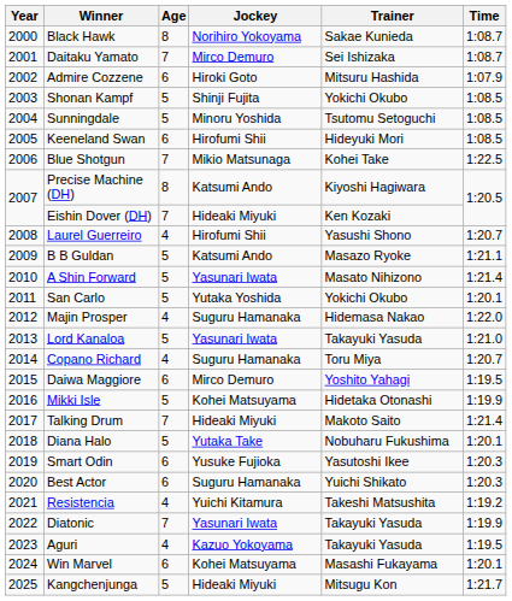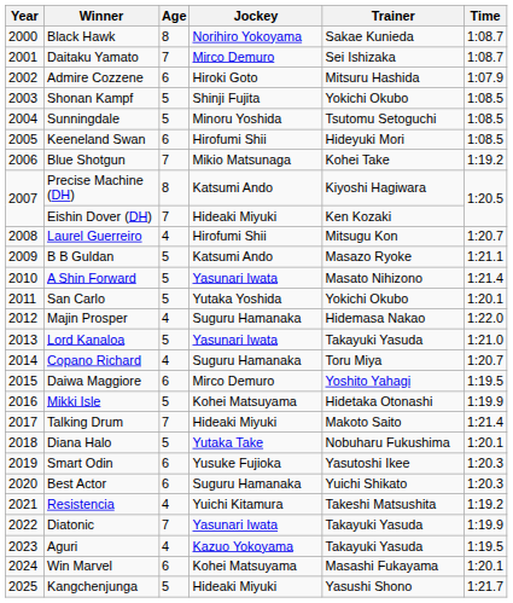 <table class="wikitable sortable" style="font-size:90%">
 <tr>
 <th width="36px">Year<br></th>
 <th width="120px">Winner<br></th>
 <th>Age<br></th>
 <th width="140px">Jockey<br></th>
 <th width="150px">Trainer<br></th>
 <th>Time<br></th>
 </tr>
 <tr>
 <td>2000</td>
 <td>Black Hawk</td>
 <td>8</td>
 <td><a href='#'>Norihiro Yokoyama</a></td>
 <td>Sakae Kunieda</td>
 <td>1:08.7</td>
 </tr>
 <tr>
 <td>2001</td>
 <td>Daitaku Yamato</td>
 <td>7</td>
 <td><a href='#'>Mirco Demuro</a></td>
 <td>Sei Ishizaka</td>
 <td>1:08.7</td>
 </tr>
 <tr>
 <td>2002</td>
 <td>Admire Cozzene</td>
 <td>6</td>
 <td>Hiroki Goto</td>
 <td>Mitsuru Hashida</td>
 <td>1:07.9</td>
 </tr>
 <tr>
 <td>2003</td>
 <td>Shonan Kampf</td>
 <td>5</td>
 <td>Shinji Fujita</td>
 <td>Yokichi Okubo</td>
 <td>1:08.5</td>
 </tr>
 <tr>
 <td>2004</td>
 <td>Sunningdale</td>
 <td>5</td>
 <td>Minoru Yoshida</td>
 <td>Tsutomu Setoguchi</td>
 <td>1:08.5</td>
 </tr>
 <tr>
 <td>2005</td>
 <td>Keeneland Swan</td>
 <td>6</td>
 <td>Hirofumi Shii</td>
 <td>Hideyuki Mori</td>
 <td>1:08.5</td>
 </tr>
 <tr>
 <td>2006</td>
 <td>Blue Shotgun</td>
 <td>7</td>
 <td>Mikio Matsunaga</td>
 <td>Kohei Take</td>
-<td>1:22.5</td>
+<td>1:19.2</td>
 </tr>
 <tr>
 <td rowspan="2">2007</td>
 <td>Precise Machine (<a href='#'>DH</a>)</td>
 <td>8</td>
 <td>Katsumi Ando</td>
 <td>Kiyoshi Hagiwara</td>
 <td rowspan="2">1:20.5</td>
 </tr>
 <tr>
 <td>Eishin Dover (<a href='#'>DH</a>)</td>
 <td>7</td>
 <td>Hideaki Miyuki</td>
 <td>Ken Kozaki</td>
 </tr>
 <tr>
 <td>2008</td>
 <td><a href='#'>Laurel Guerreiro</a></td>
 <td>4</td>
 <td>Hirofumi Shii</td>
-<td>Yasushi Shono</td>
+<td>Mitsugu Kon</td>
 <td>1:20.7</td>
 </tr>
 <tr>
 <td>2009</td>
 <td>B B Guldan</td>
 <td>5</td>
 <td>Katsumi Ando</td>
 <td>Masazo Ryoke</td>
 <td>1:21.1</td>
 </tr>
 <tr>
 <td>2010</td>
 <td><a href='#'>A Shin Forward</a></td>
 <td>5</td>
 <td><a href='#'>Yasunari Iwata</a></td>
 <td>Masato Nihizono</td>
 <td>1:21.4</td>
 </tr>
 <tr>
 <td>2011</td>
 <td>San Carlo</td>
 <td>5</td>
 <td>Yutaka Yoshida</td>
 <td>Yokichi Okubo</td>
 <td>1:20.1</td>
 </tr>
 <tr>
 <td>2012</td>
 <td>Majin Prosper</td>
 <td>4</td>
 <td>Suguru Hamanaka</td>
 <td>Hidemasa Nakao</td>
 <td>1:22.0</td>
 </tr>
 <tr>
 <td>2013</td>
 <td><a href='#'>Lord Kanaloa</a></td>
 <td>5</td>
 <td><a href='#'>Yasunari Iwata</a></td>
 <td>Takayuki Yasuda</td>
 <td>1:21.0</td>
 </tr>
 <tr>
 <td>2014</td>
 <td><a href='#'>Copano Richard</a></td>
 <td>4</td>
 <td>Suguru Hamanaka</td>
 <td>Toru Miya</td>
 <td>1:20.7</td>
 </tr>
 <tr>
 <td>2015</td>
 <td>Daiwa Maggiore</td>
 <td>6</td>
 <td>Mirco Demuro</td>
 <td><a href='#'>Yoshito Yahagi</a></td>
 <td>1:19.5</td>
 </tr>
 <tr>
 <td>2016</td>
 <td><a href='#'>Mikki Isle</a></td>
 <td>5</td>
 <td>Kohei Matsuyama</td>
 <td>Hidetaka Otonashi</td>
 <td>1:19.9</td>
 </tr>
 <tr>
 <td>2017</td>
 <td>Talking Drum</td>
 <td>7</td>
 <td>Hideaki Miyuki</td>
 <td>Makoto Saito</td>
 <td>1:21.4</td>
 </tr>
 <tr>
 <td>2018</td>
 <td>Diana Halo</td>
 <td>5</td>
 <td><a href='#'>Yutaka Take</a></td>
 <td>Nobuharu Fukushima</td>
 <td>1:20.1</td>
 </tr>
 <tr>
 <td>2019</td>
 <td>Smart Odin</td>
 <td>6</td>
 <td>Yusuke Fujioka</td>
 <td>Yasutoshi Ikee</td>
 <td>1:20.3</td>
 </tr>
 <tr>
 <td>2020</td>
 <td>Best Actor</td>
 <td>6</td>
 <td>Suguru Hamanaka</td>
 <td>Yuichi Shikato</td>
 <td>1:20.3</td>
 </tr>
 <tr>
 <td>2021</td>
 <td><a href='#'>Resistencia</a></td>
 <td>4</td>
 <td>Yuichi Kitamura</td>
 <td>Takeshi Matsushita</td>
 <td>1:19.2</td>
 </tr>
 <tr>
 <td>2022</td>
 <td>Diatonic</td>
 <td>7</td>
 <td><a href='#'>Yasunari Iwata</a></td>
 <td>Takayuki Yasuda</td>
 <td>1:19.9</td>
 </tr>
 <tr>
 <td>2023</td>
 <td>Aguri</td>
 <td>4</td>
 <td><a href='#'>Kazuo Yokoyama</a></td>
 <td>Takayuki Yasuda</td>
 <td>1:19.5</td>
 </tr>
 <tr>
 <td>2024</td>
 <td>Win Marvel</td>
 <td>6</td>
 <td>Kohei Matsuyama</td>
 <td>Masashi Fukayama</td>
 <td>1:20.1</td>
 </tr>
 <tr>
 <td>2025</td>
 <td>Kangchenjunga</td>
 <td>5</td>
 <td>Hideaki Miyuki</td>
-<td>Mitsugu Kon</td>
+<td>Yasushi Shono</td>
 <td>1:21.7</td>
 </tr>
 </table>
